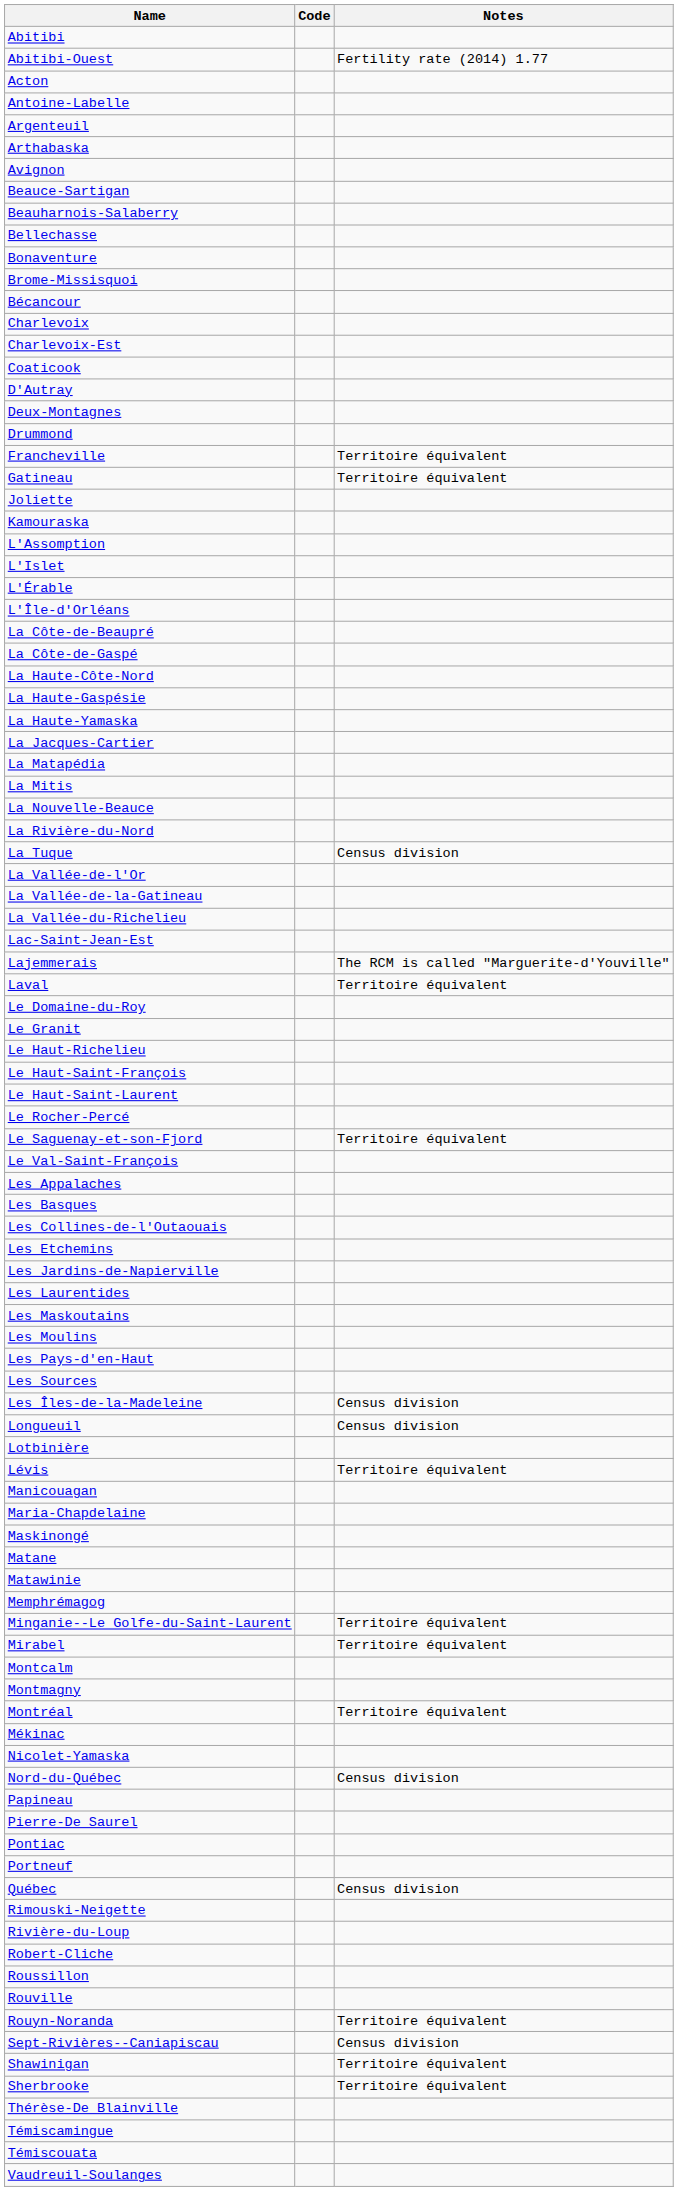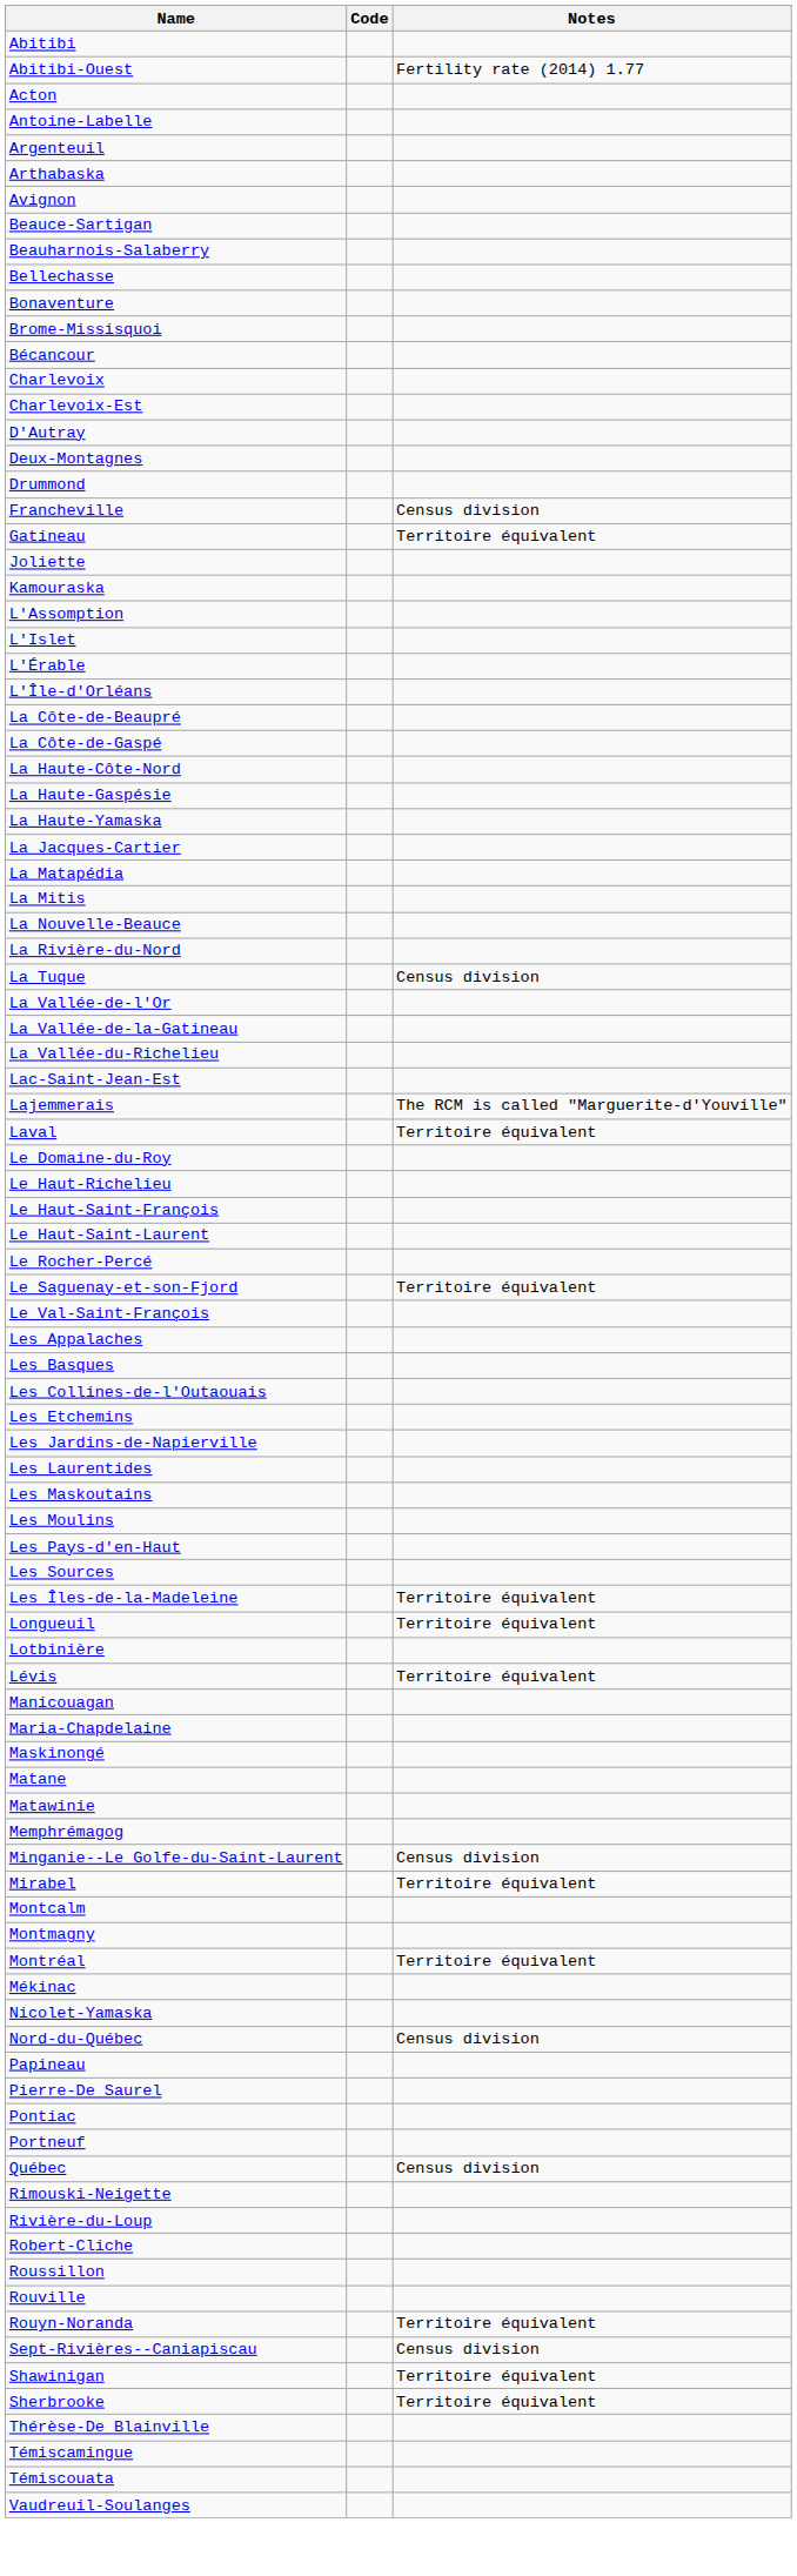 <table class="wikitable sortable">
 <tr>
 <th>Name</th>
 <th>Code</th>
 <th>Notes</th>
 </tr>
 <tr>
 <td><a href='#'>Abitibi</a></td>
 <td></td>
 <td></td>
 </tr>
 <tr>
 <td><a href='#'>Abitibi-Ouest</a></td>
 <td></td>
 <td>Fertility rate (2014) 1.77</td>
 </tr>
 <tr>
 <td><a href='#'>Acton</a></td>
 <td></td>
 <td></td>
 </tr>
 <tr>
 <td><a href='#'>Antoine-Labelle</a></td>
 <td></td>
 <td></td>
 </tr>
 <tr>
 <td><a href='#'>Argenteuil</a></td>
 <td></td>
 <td></td>
 </tr>
 <tr>
 <td><a href='#'>Arthabaska</a></td>
 <td></td>
 <td></td>
 </tr>
 <tr>
 <td><a href='#'>Avignon</a></td>
 <td></td>
 <td></td>
 </tr>
 <tr>
 <td><a href='#'>Beauce-Sartigan</a></td>
 <td></td>
 <td></td>
 </tr>
 <tr>
 <td><a href='#'>Beauharnois-Salaberry</a></td>
 <td></td>
 <td></td>
 </tr>
 <tr>
 <td><a href='#'>Bellechasse</a></td>
 <td></td>
 <td></td>
 </tr>
 <tr>
 <td><a href='#'>Bonaventure</a></td>
 <td></td>
 <td></td>
 </tr>
 <tr>
 <td><a href='#'>Brome-Missisquoi</a></td>
 <td></td>
 <td></td>
 </tr>
 <tr>
 <td><a href='#'>Bécancour</a></td>
 <td></td>
 <td></td>
 </tr>
 <tr>
 <td><a href='#'>Charlevoix</a></td>
 <td></td>
 <td></td>
 </tr>
 <tr>
 <td><a href='#'>Charlevoix-Est</a></td>
 <td></td>
 <td></td>
 </tr>
 <tr>
-<td><a href='#'>Coaticook</a></td>
-<td></td>
-<td></td>
-</tr>
-<tr>
 <td><a href='#'>D'Autray</a></td>
 <td></td>
 <td></td>
 </tr>
 <tr>
 <td><a href='#'>Deux-Montagnes</a></td>
 <td></td>
 <td></td>
 </tr>
 <tr>
 <td><a href='#'>Drummond</a></td>
 <td></td>
 <td></td>
 </tr>
 <tr>
 <td><a href='#'>Francheville</a></td>
 <td></td>
-<td>Territoire équivalent</td>
+<td>Census division</td>
 </tr>
 <tr>
 <td><a href='#'>Gatineau</a></td>
 <td></td>
 <td>Territoire équivalent</td>
 </tr>
 <tr>
 <td><a href='#'>Joliette</a></td>
 <td></td>
 <td></td>
 </tr>
 <tr>
 <td><a href='#'>Kamouraska</a></td>
 <td></td>
 <td></td>
 </tr>
 <tr>
 <td><a href='#'>L'Assomption</a></td>
 <td></td>
 <td></td>
 </tr>
 <tr>
 <td><a href='#'>L'Islet</a></td>
 <td></td>
 <td></td>
 </tr>
 <tr>
 <td><a href='#'>L'Érable</a></td>
 <td></td>
 <td></td>
 </tr>
 <tr>
 <td><a href='#'>L'Île-d'Orléans</a></td>
 <td></td>
 <td></td>
 </tr>
 <tr>
 <td><a href='#'>La Côte-de-Beaupré</a></td>
 <td></td>
 <td></td>
 </tr>
 <tr>
 <td><a href='#'>La Côte-de-Gaspé</a></td>
 <td></td>
 <td></td>
 </tr>
 <tr>
 <td><a href='#'>La Haute-Côte-Nord</a></td>
 <td></td>
 <td></td>
 </tr>
 <tr>
 <td><a href='#'>La Haute-Gaspésie</a></td>
 <td></td>
 <td></td>
 </tr>
 <tr>
 <td><a href='#'>La Haute-Yamaska</a></td>
 <td></td>
 <td></td>
 </tr>
 <tr>
 <td><a href='#'>La Jacques-Cartier</a></td>
 <td></td>
 <td></td>
 </tr>
 <tr>
 <td><a href='#'>La Matapédia</a></td>
 <td></td>
 <td></td>
 </tr>
 <tr>
 <td><a href='#'>La Mitis</a></td>
 <td></td>
 <td></td>
 </tr>
 <tr>
 <td><a href='#'>La Nouvelle-Beauce</a></td>
 <td></td>
 <td></td>
 </tr>
 <tr>
 <td><a href='#'>La Rivière-du-Nord</a></td>
 <td></td>
 <td></td>
 </tr>
 <tr>
 <td><a href='#'>La Tuque</a></td>
 <td></td>
 <td>Census division</td>
 </tr>
 <tr>
 <td><a href='#'>La Vallée-de-l'Or</a></td>
 <td></td>
 <td></td>
 </tr>
 <tr>
 <td><a href='#'>La Vallée-de-la-Gatineau</a></td>
 <td></td>
 <td></td>
 </tr>
 <tr>
 <td><a href='#'>La Vallée-du-Richelieu</a></td>
 <td></td>
 <td></td>
 </tr>
 <tr>
 <td><a href='#'>Lac-Saint-Jean-Est</a></td>
 <td></td>
 <td></td>
 </tr>
 <tr>
 <td><a href='#'>Lajemmerais</a></td>
 <td></td>
 <td>The RCM is called "Marguerite-d'Youville"</td>
 </tr>
 <tr>
 <td><a href='#'>Laval</a></td>
 <td></td>
 <td>Territoire équivalent</td>
 </tr>
 <tr>
 <td><a href='#'>Le Domaine-du-Roy</a></td>
 <td></td>
 <td></td>
 </tr>
 <tr>
-<td><a href='#'>Le Granit</a></td>
-<td></td>
-<td></td>
-</tr>
-<tr>
 <td><a href='#'>Le Haut-Richelieu</a></td>
 <td></td>
 <td></td>
 </tr>
 <tr>
 <td><a href='#'>Le Haut-Saint-François</a></td>
 <td></td>
 <td></td>
 </tr>
 <tr>
 <td><a href='#'>Le Haut-Saint-Laurent</a></td>
 <td></td>
 <td></td>
 </tr>
 <tr>
 <td><a href='#'>Le Rocher-Percé</a></td>
 <td></td>
 <td></td>
 </tr>
 <tr>
 <td><a href='#'>Le Saguenay-et-son-Fjord</a></td>
 <td></td>
 <td>Territoire équivalent</td>
 </tr>
 <tr>
 <td><a href='#'>Le Val-Saint-François</a></td>
 <td></td>
 <td></td>
 </tr>
 <tr>
 <td><a href='#'>Les Appalaches</a></td>
 <td></td>
 <td></td>
 </tr>
 <tr>
 <td><a href='#'>Les Basques</a></td>
 <td></td>
 <td></td>
 </tr>
 <tr>
 <td><a href='#'>Les Collines-de-l'Outaouais</a></td>
 <td></td>
 <td></td>
 </tr>
 <tr>
 <td><a href='#'>Les Etchemins</a></td>
 <td></td>
 <td></td>
 </tr>
 <tr>
 <td><a href='#'>Les Jardins-de-Napierville</a></td>
 <td></td>
 <td></td>
 </tr>
 <tr>
 <td><a href='#'>Les Laurentides</a></td>
 <td></td>
 <td></td>
 </tr>
 <tr>
 <td><a href='#'>Les Maskoutains</a></td>
 <td></td>
 <td></td>
 </tr>
 <tr>
 <td><a href='#'>Les Moulins</a></td>
 <td></td>
 <td></td>
 </tr>
 <tr>
 <td><a href='#'>Les Pays-d'en-Haut</a></td>
 <td></td>
 <td></td>
 </tr>
 <tr>
 <td><a href='#'>Les Sources</a></td>
 <td></td>
 <td></td>
 </tr>
 <tr>
 <td><a href='#'>Les Îles-de-la-Madeleine</a></td>
 <td></td>
-<td>Census division</td>
+<td>Territoire équivalent</td>
 </tr>
 <tr>
 <td><a href='#'>Longueuil</a></td>
 <td></td>
-<td>Census division</td>
+<td>Territoire équivalent</td>
 </tr>
 <tr>
 <td><a href='#'>Lotbinière</a></td>
 <td></td>
 <td></td>
 </tr>
 <tr>
 <td><a href='#'>Lévis</a></td>
 <td></td>
 <td>Territoire équivalent</td>
 </tr>
 <tr>
 <td><a href='#'>Manicouagan</a></td>
 <td></td>
 <td></td>
 </tr>
 <tr>
 <td><a href='#'>Maria-Chapdelaine</a></td>
 <td></td>
 <td></td>
 </tr>
 <tr>
 <td><a href='#'>Maskinongé</a></td>
 <td></td>
 <td></td>
 </tr>
 <tr>
 <td><a href='#'>Matane</a></td>
 <td></td>
 <td></td>
 </tr>
 <tr>
 <td><a href='#'>Matawinie</a></td>
 <td></td>
 <td></td>
 </tr>
 <tr>
 <td><a href='#'>Memphrémagog</a></td>
 <td></td>
 <td></td>
 </tr>
 <tr>
 <td><a href='#'>Minganie--Le Golfe-du-Saint-Laurent</a></td>
 <td></td>
-<td>Territoire équivalent</td>
+<td>Census division</td>
 </tr>
 <tr>
 <td><a href='#'>Mirabel</a></td>
 <td></td>
 <td>Territoire équivalent</td>
 </tr>
 <tr>
 <td><a href='#'>Montcalm</a></td>
 <td></td>
 <td></td>
 </tr>
 <tr>
 <td><a href='#'>Montmagny</a></td>
 <td></td>
 <td></td>
 </tr>
 <tr>
 <td><a href='#'>Montréal</a></td>
 <td></td>
 <td>Territoire équivalent</td>
 </tr>
 <tr>
 <td><a href='#'>Mékinac</a></td>
 <td></td>
 <td></td>
 </tr>
 <tr>
 <td><a href='#'>Nicolet-Yamaska</a></td>
 <td></td>
 <td></td>
 </tr>
 <tr>
 <td><a href='#'>Nord-du-Québec</a></td>
 <td></td>
 <td>Census division</td>
 </tr>
 <tr>
 <td><a href='#'>Papineau</a></td>
 <td></td>
 <td></td>
 </tr>
 <tr>
 <td><a href='#'>Pierre-De Saurel</a></td>
 <td></td>
 <td></td>
 </tr>
 <tr>
 <td><a href='#'>Pontiac</a></td>
 <td></td>
 <td></td>
 </tr>
 <tr>
 <td><a href='#'>Portneuf</a></td>
 <td></td>
 <td></td>
 </tr>
 <tr>
 <td><a href='#'>Québec</a></td>
 <td></td>
 <td>Census division</td>
 </tr>
 <tr>
 <td><a href='#'>Rimouski-Neigette</a></td>
 <td></td>
 <td></td>
 </tr>
 <tr>
 <td><a href='#'>Rivière-du-Loup</a></td>
 <td></td>
 <td></td>
 </tr>
 <tr>
 <td><a href='#'>Robert-Cliche</a></td>
 <td></td>
 <td></td>
 </tr>
 <tr>
 <td><a href='#'>Roussillon</a></td>
 <td></td>
 <td></td>
 </tr>
 <tr>
 <td><a href='#'>Rouville</a></td>
 <td></td>
 <td></td>
 </tr>
 <tr>
 <td><a href='#'>Rouyn-Noranda</a></td>
 <td></td>
 <td>Territoire équivalent</td>
 </tr>
 <tr>
 <td><a href='#'>Sept-Rivières--Caniapiscau</a></td>
 <td></td>
 <td>Census division</td>
 </tr>
 <tr>
 <td><a href='#'>Shawinigan</a></td>
 <td></td>
 <td>Territoire équivalent</td>
 </tr>
 <tr>
 <td><a href='#'>Sherbrooke</a></td>
 <td></td>
 <td>Territoire équivalent</td>
 </tr>
 <tr>
 <td><a href='#'>Thérèse-De Blainville</a></td>
 <td></td>
 <td></td>
 </tr>
 <tr>
 <td><a href='#'>Témiscamingue</a></td>
 <td></td>
 <td></td>
 </tr>
 <tr>
 <td><a href='#'>Témiscouata</a></td>
 <td></td>
 <td></td>
 </tr>
 <tr>
 <td><a href='#'>Vaudreuil-Soulanges</a></td>
 <td></td>
 <td></td>
 </tr>
 </table>
